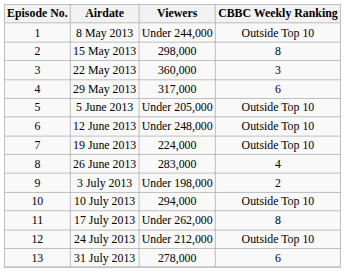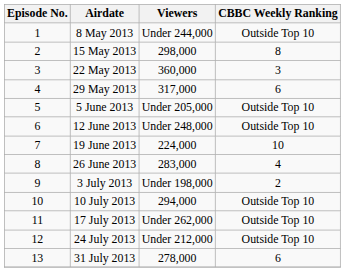 <table class="wikitable" style="text-align:center;">
 <tr>
 <th>Episode No.</th>
 <th>Airdate</th>
 <th>Viewers</th>
 <th>CBBC Weekly Ranking</th>
 </tr>
 <tr>
 <td>1</td>
 <td>8 May 2013</td>
 <td>Under 244,000</td>
 <td>Outside Top 10</td>
 </tr>
 <tr>
 <td>2</td>
 <td>15 May 2013</td>
 <td>298,000</td>
 <td>8</td>
 </tr>
 <tr>
 <td>3</td>
 <td>22 May 2013</td>
 <td>360,000</td>
 <td>3</td>
 </tr>
 <tr>
 <td>4</td>
 <td>29 May 2013</td>
 <td>317,000</td>
 <td>6</td>
 </tr>
 <tr>
 <td>5</td>
 <td>5 June 2013</td>
 <td>Under 205,000</td>
 <td>Outside Top 10</td>
 </tr>
 <tr>
 <td>6</td>
 <td>12 June 2013</td>
 <td>Under 248,000</td>
 <td>Outside Top 10</td>
 </tr>
 <tr>
 <td>7</td>
 <td>19 June 2013</td>
 <td>224,000</td>
-<td>Outside Top 10</td>
+<td>10</td>
 </tr>
 <tr>
 <td>8</td>
 <td>26 June 2013</td>
 <td>283,000</td>
 <td>4</td>
 </tr>
 <tr>
 <td>9</td>
 <td>3 July 2013</td>
 <td>Under 198,000</td>
 <td>2</td>
 </tr>
 <tr>
 <td>10</td>
 <td>10 July 2013</td>
 <td>294,000</td>
 <td>Outside Top 10</td>
 </tr>
 <tr>
 <td>11</td>
 <td>17 July 2013</td>
 <td>Under 262,000</td>
-<td>8</td>
+<td>Outside Top 10</td>
 </tr>
 <tr>
 <td>12</td>
 <td>24 July 2013</td>
 <td>Under 212,000</td>
 <td>Outside Top 10</td>
 </tr>
 <tr>
 <td>13</td>
 <td>31 July 2013</td>
 <td>278,000</td>
 <td>6</td>
 </tr>
 <tr>
 </tr>
 </table>
